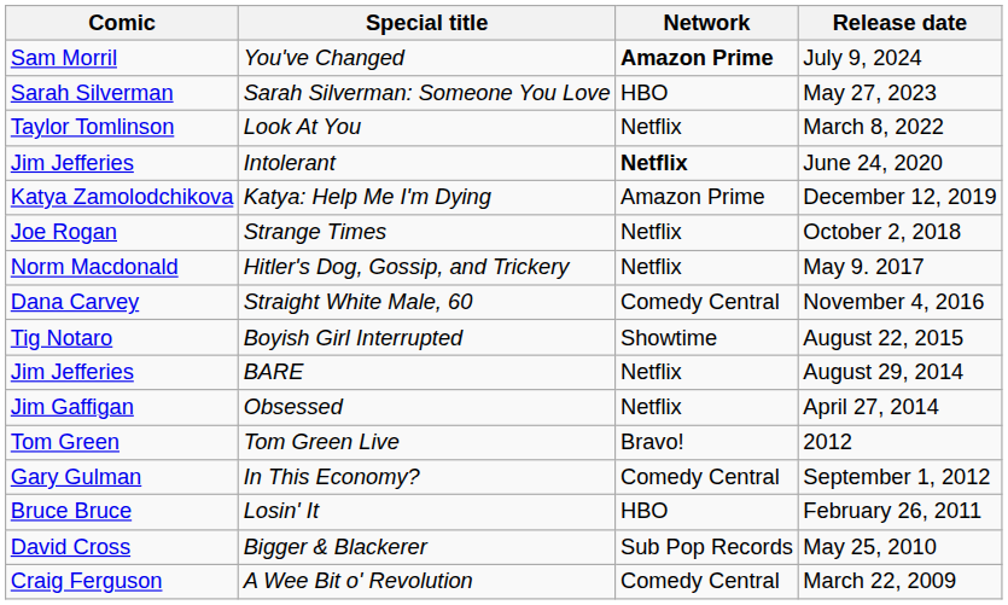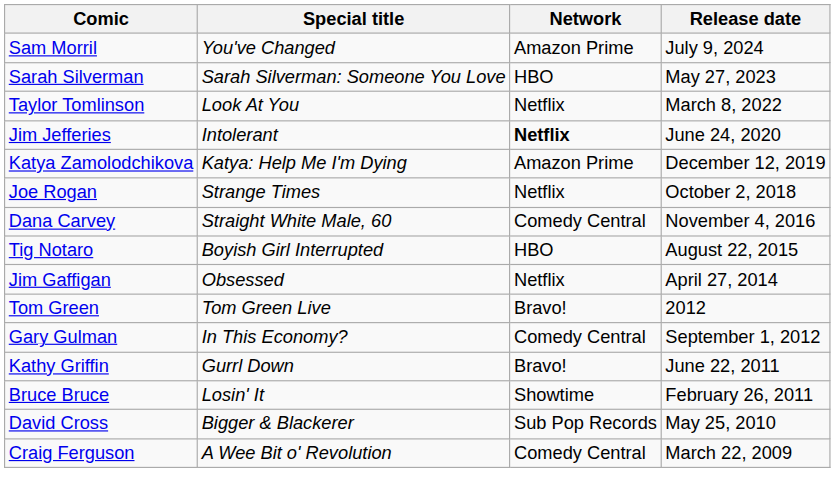 <table class="wikitable">
 <tr>
 <th>Comic</th>
 <th>Special title</th>
 <th>Network</th>
 <th>Release date</th>
 </tr>
 <tr>
 <td><a href='#'>Sam Morril</a></td>
 <td><em>You've Changed</em></td>
-<td><strong>Amazon Prime</strong></td>
+<td>Amazon Prime</td>
 <td>July 9, 2024</td>
 </tr>
 <tr>
 <td><a href='#'>Sarah Silverman</a></td>
 <td><em>Sarah Silverman: Someone You Love</em></td>
 <td>HBO</td>
 <td>May 27, 2023</td>
 </tr>
 <tr>
 <td><a href='#'>Taylor Tomlinson</a></td>
 <td><em>Look At You</em></td>
 <td>Netflix</td>
 <td>March 8, 2022</td>
 </tr>
 <tr>
 <td><a href='#'>Jim Jefferies</a></td>
 <td><em>Intolerant</em></td>
 <td><strong>Netflix</strong></td>
 <td>June 24, 2020</td>
 </tr>
 <tr>
 <td><a href='#'>Katya Zamolodchikova</a></td>
 <td><em>Katya: Help Me I'm Dying</em></td>
 <td>Amazon Prime</td>
 <td>December 12, 2019</td>
 </tr>
 <tr>
 <td><a href='#'>Joe Rogan</a></td>
 <td><em>Strange Times</em></td>
 <td>Netflix</td>
 <td>October 2, 2018</td>
 </tr>
 <tr>
-<td><a href='#'>Norm Macdonald</a></td>
-<td><em>Hitler's Dog, Gossip, and Trickery</em></td>
-<td>Netflix</td>
-<td>May 9. 2017</td>
-</tr>
-<tr>
 <td><a href='#'>Dana Carvey</a></td>
 <td><em>Straight White Male, 60</em></td>
 <td>Comedy Central</td>
 <td>November 4, 2016</td>
 </tr>
 <tr>
 <td><a href='#'>Tig Notaro</a></td>
 <td><em>Boyish Girl Interrupted</em></td>
-<td>Showtime</td>
+<td>HBO</td>
 <td>August 22, 2015</td>
-</tr>
-<tr>
-<td><a href='#'>Jim Jefferies</a></td>
-<td><em>BARE</em></td>
-<td>Netflix</td>
-<td>August 29, 2014</td>
 </tr>
 <tr>
 <td><a href='#'>Jim Gaffigan</a></td>
 <td><em>Obsessed</em></td>
 <td>Netflix</td>
 <td>April 27, 2014</td>
 </tr>
 <tr>
 <td><a href='#'>Tom Green</a></td>
 <td><em>Tom Green Live</em></td>
 <td>Bravo!</td>
 <td>2012</td>
 </tr>
 <tr>
 <td><a href='#'>Gary Gulman</a></td>
 <td><em>In This Economy?</em></td>
 <td>Comedy Central</td>
 <td>September 1, 2012</td>
 </tr>
 <tr>
+<td><a href='#'>Kathy Griffin</a></td>
+<td><em>Gurrl Down</em></td>
+<td>Bravo!</td>
+<td>June 22, 2011</td>
+</tr>
+<tr>
 <td><a href='#'>Bruce Bruce</a></td>
 <td><em>Losin' It</em></td>
-<td>HBO</td>
+<td>Showtime</td>
 <td>February 26, 2011</td>
 </tr>
 <tr>
 <td><a href='#'>David Cross</a></td>
 <td><em>Bigger & Blackerer</em></td>
 <td>Sub Pop Records</td>
 <td>May 25, 2010</td>
 </tr>
 <tr>
 <td><a href='#'>Craig Ferguson</a></td>
 <td><em>A Wee Bit o' Revolution</em></td>
 <td>Comedy Central</td>
 <td>March 22, 2009</td>
 </tr>
 </table>
